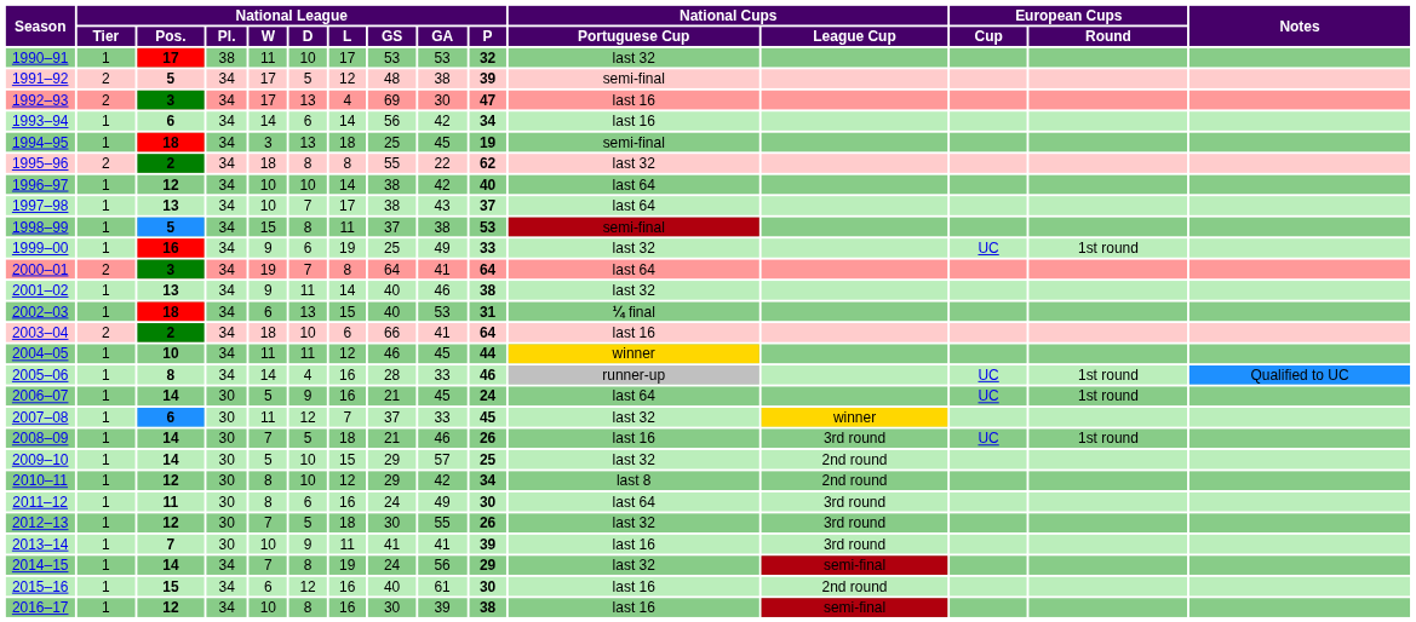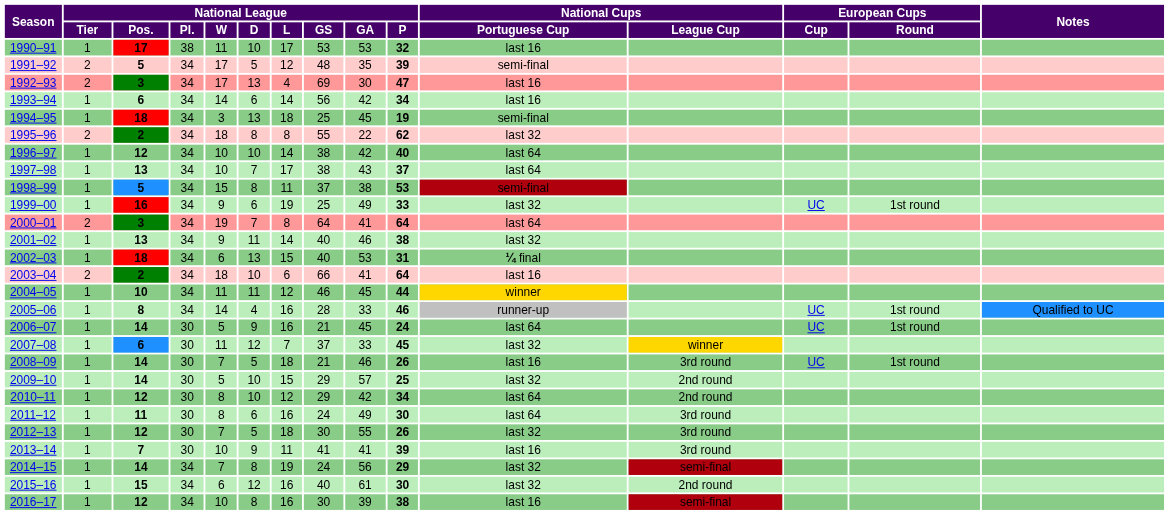 <table style="text-align: center; font-size:13px; width:100%">
 <tr style="background:#460069; color:white">
 <th rowspan="2" width=5%>Season</th>
 <th colspan="9" width=30%>National League</th>
 <th colspan="2">National Cups</th>
 <th colspan="2">European Cups</th>
 <th rowspan="2">Notes</th>
 </tr>
 <tr style="background:#460069; color:white">
 <th>Tier</th>
 <th>Pos.</th>
 <th>Pl.</th>
 <th>W</th>
 <th>D</th>
 <th>L</th>
 <th>GS</th>
 <th>GA</th>
 <th>P</th>
 <th>Portuguese Cup</th>
 <th>League Cup</th>
 <th>Cup</th>
 <th>Round</th>
 </tr>
 <tr bgcolor=#88CC88>
 <td><a href='#'>1990–91</a></td>
 <td align=center>1</td>
 <td bgcolor=red><strong>17</strong></td>
 <td>38</td>
 <td>11</td>
 <td>10</td>
 <td>17</td>
 <td>53</td>
 <td>53</td>
 <td><strong>32</strong></td>
-<td>last 32</td>
+<td>last 16</td>
 <td></td>
 <td></td>
 <td></td>
 <td></td>
 </tr>
 <tr bgcolor=#FFCCCC>
 <td><a href='#'>1991–92</a></td>
 <td align=center>2</td>
 <td><strong>5</strong></td>
 <td>34</td>
 <td>17</td>
 <td>5</td>
 <td>12</td>
 <td>48</td>
-<td>38</td>
+<td>35</td>
 <td><strong>39</strong></td>
 <td>semi-final</td>
 <td></td>
 <td></td>
 <td></td>
 <td></td>
 </tr>
 <tr bgcolor=#FF9999>
 <td><a href='#'>1992–93</a></td>
 <td align=center>2</td>
 <td bgcolor=green><strong>3</strong></td>
 <td>34</td>
 <td>17</td>
 <td>13</td>
 <td>4</td>
 <td>69</td>
 <td>30</td>
 <td><strong>47</strong></td>
 <td>last 16</td>
 <td></td>
 <td></td>
 <td></td>
 <td></td>
 </tr>
 <tr bgcolor=#BBEEBB>
 <td><a href='#'>1993–94</a></td>
 <td align=center>1</td>
 <td><strong>6</strong></td>
 <td>34</td>
 <td>14</td>
 <td>6</td>
 <td>14</td>
 <td>56</td>
 <td>42</td>
 <td><strong>34</strong></td>
 <td>last 16</td>
 <td></td>
 <td></td>
 <td></td>
 <td></td>
 </tr>
 <tr bgcolor=#88CC88>
 <td><a href='#'>1994–95</a></td>
 <td align=center>1</td>
 <td bgcolor=red><strong>18</strong></td>
 <td>34</td>
 <td>3</td>
 <td>13</td>
 <td>18</td>
 <td>25</td>
 <td>45</td>
 <td><strong>19</strong></td>
 <td>semi-final</td>
 <td></td>
 <td></td>
 <td></td>
 <td></td>
 </tr>
 <tr bgcolor=#FFCCCC>
 <td><a href='#'>1995–96</a></td>
 <td align=center>2</td>
 <td bgcolor=green><strong>2</strong></td>
 <td>34</td>
 <td>18</td>
 <td>8</td>
 <td>8</td>
 <td>55</td>
 <td>22</td>
 <td><strong>62</strong></td>
 <td>last 32</td>
 <td></td>
 <td></td>
 <td></td>
 <td></td>
 </tr>
 <tr bgcolor=#88CC88>
 <td><a href='#'>1996–97</a></td>
 <td align=center>1</td>
 <td><strong>12</strong></td>
 <td>34</td>
 <td>10</td>
 <td>10</td>
 <td>14</td>
 <td>38</td>
 <td>42</td>
 <td><strong>40</strong></td>
 <td>last 64</td>
 <td></td>
 <td></td>
 <td></td>
 <td></td>
 </tr>
 <tr bgcolor=#BBEEBB>
 <td><a href='#'>1997–98</a></td>
 <td align=center>1</td>
 <td><strong>13</strong></td>
 <td>34</td>
 <td>10</td>
 <td>7</td>
 <td>17</td>
 <td>38</td>
 <td>43</td>
 <td><strong>37</strong></td>
 <td>last 64</td>
 <td></td>
 <td></td>
 <td></td>
 <td></td>
 </tr>
 <tr bgcolor=#88CC88>
 <td><a href='#'>1998–99</a></td>
 <td align=center>1</td>
 <td bgcolor=dodgerblue><strong>5</strong></td>
 <td>34</td>
 <td>15</td>
 <td>8</td>
 <td>11</td>
 <td>37</td>
 <td>38</td>
 <td><strong>53</strong></td>
 <td bgcolor=bronze>semi-final</td>
 <td></td>
 <td></td>
 <td></td>
 <td></td>
 </tr>
 <tr bgcolor=#BBEEBB>
 <td><a href='#'>1999–00</a></td>
 <td align=center>1</td>
 <td bgcolor=red><strong>16</strong></td>
 <td>34</td>
 <td>9</td>
 <td>6</td>
 <td>19</td>
 <td>25</td>
 <td>49</td>
 <td><strong>33</strong></td>
 <td>last 32</td>
 <td></td>
 <td><a href='#'>UC</a></td>
 <td>1st round</td>
 <td></td>
 </tr>
 <tr bgcolor=#FF9999>
 <td><a href='#'>2000–01</a></td>
 <td align=center>2</td>
 <td bgcolor=green><strong>3</strong></td>
 <td>34</td>
 <td>19</td>
 <td>7</td>
 <td>8</td>
 <td>64</td>
 <td>41</td>
 <td><strong>64</strong></td>
 <td>last 64</td>
 <td></td>
 <td></td>
 <td></td>
 <td></td>
 </tr>
 <tr bgcolor=#BBEEBB>
 <td><a href='#'>2001–02</a></td>
 <td align=center>1</td>
 <td><strong>13</strong></td>
 <td>34</td>
 <td>9</td>
 <td>11</td>
 <td>14</td>
 <td>40</td>
 <td>46</td>
 <td><strong>38</strong></td>
 <td>last 32</td>
 <td></td>
 <td></td>
 <td></td>
 <td></td>
 </tr>
 <tr bgcolor=#88CC88>
 <td><a href='#'>2002–03</a></td>
 <td align=center>1</td>
 <td bgcolor=red><strong>18</strong></td>
 <td>34</td>
 <td>6</td>
 <td>13</td>
 <td>15</td>
 <td>40</td>
 <td>53</td>
 <td><strong>31</strong></td>
 <td><strong>¼</strong> final</td>
 <td></td>
 <td></td>
 <td></td>
 <td></td>
 </tr>
 <tr bgcolor=#FFCCCC>
 <td><a href='#'>2003–04</a></td>
 <td align=center>2</td>
 <td bgcolor=green><strong>2</strong></td>
 <td>34</td>
 <td>18</td>
 <td>10</td>
 <td>6</td>
 <td>66</td>
 <td>41</td>
 <td><strong>64</strong></td>
 <td>last 16</td>
 <td></td>
 <td></td>
 <td></td>
 <td></td>
 </tr>
 <tr bgcolor=#88CC88>
 <td><a href='#'>2004–05</a></td>
 <td align=center>1</td>
 <td><strong>10</strong></td>
 <td>34</td>
 <td>11</td>
 <td>11</td>
 <td>12</td>
 <td>46</td>
 <td>45</td>
 <td><strong>44</strong></td>
 <td bgcolor=gold>winner</td>
 <td></td>
 <td></td>
 <td></td>
 <td></td>
 </tr>
 <tr bgcolor=#BBEEBB>
 <td><a href='#'>2005–06</a></td>
 <td align=center>1</td>
 <td><strong>8</strong></td>
 <td>34</td>
 <td>14</td>
 <td>4</td>
 <td>16</td>
 <td>28</td>
 <td>33</td>
 <td><strong>46</strong></td>
 <td bgcolor=silver>runner-up</td>
 <td></td>
 <td><a href='#'>UC</a></td>
 <td>1st round</td>
 <td bgcolor=dodgerblue>Qualified to UC</td>
 </tr>
 <tr bgcolor=#88CC88>
 <td><a href='#'>2006–07</a></td>
 <td align=center>1</td>
 <td><strong>14</strong></td>
 <td>30</td>
 <td>5</td>
 <td>9</td>
 <td>16</td>
 <td>21</td>
 <td>45</td>
 <td><strong>24</strong></td>
 <td>last 64</td>
 <td></td>
 <td><a href='#'>UC</a></td>
 <td>1st round</td>
 <td></td>
 </tr>
 <tr bgcolor=#BBEEBB>
 <td><a href='#'>2007–08</a></td>
 <td align=center>1</td>
 <td bgcolor=dodgerblue><strong>6</strong></td>
 <td>30</td>
 <td>11</td>
 <td>12</td>
 <td>7</td>
 <td>37</td>
 <td>33</td>
 <td><strong>45</strong></td>
 <td>last 32</td>
 <td bgcolor=gold>winner</td>
 <td></td>
 <td></td>
 <td></td>
 </tr>
 <tr bgcolor=#88CC88>
 <td><a href='#'>2008–09</a></td>
 <td align=center>1</td>
 <td><strong>14</strong></td>
 <td>30</td>
 <td>7</td>
 <td>5</td>
 <td>18</td>
 <td>21</td>
 <td>46</td>
 <td><strong>26</strong></td>
 <td>last 16</td>
 <td>3rd round</td>
 <td><a href='#'>UC</a></td>
 <td>1st round</td>
 <td></td>
 </tr>
 <tr bgcolor=#BBEEBB>
 <td><a href='#'>2009–10</a></td>
 <td align=center>1</td>
 <td><strong>14</strong></td>
 <td>30</td>
 <td>5</td>
 <td>10</td>
 <td>15</td>
 <td>29</td>
 <td>57</td>
 <td><strong>25</strong></td>
 <td>last 32</td>
 <td>2nd round</td>
 <td></td>
 <td></td>
 <td></td>
 </tr>
 <tr bgcolor=#88CC88>
 <td><a href='#'>2010–11</a></td>
 <td align=center>1</td>
 <td><strong>12</strong></td>
 <td>30</td>
 <td>8</td>
 <td>10</td>
 <td>12</td>
 <td>29</td>
 <td>42</td>
 <td><strong>34</strong></td>
-<td>last 8</td>
+<td>last 64</td>
 <td>2nd round</td>
 <td></td>
 <td></td>
 <td></td>
 </tr>
 <tr bgcolor=#BBEEBB>
 <td><a href='#'>2011–12</a></td>
 <td align=center>1</td>
 <td><strong>11</strong></td>
 <td>30</td>
 <td>8</td>
 <td>6</td>
 <td>16</td>
 <td>24</td>
 <td>49</td>
 <td><strong>30</strong></td>
 <td>last 64</td>
 <td>3rd round</td>
 <td></td>
 <td></td>
 <td></td>
 </tr>
 <tr bgcolor=#88CC88>
 <td><a href='#'>2012–13</a></td>
 <td align=center>1</td>
 <td><strong>12</strong></td>
 <td>30</td>
 <td>7</td>
 <td>5</td>
 <td>18</td>
 <td>30</td>
 <td>55</td>
 <td><strong>26</strong></td>
 <td>last 32</td>
 <td>3rd round</td>
 <td></td>
 <td></td>
 <td></td>
 </tr>
 <tr bgcolor=#BBEEBB>
 <td><a href='#'>2013–14</a></td>
 <td align=center>1</td>
 <td><strong>7</strong></td>
 <td>30</td>
 <td>10</td>
 <td>9</td>
 <td>11</td>
 <td>41</td>
 <td>41</td>
 <td><strong>39</strong></td>
 <td>last 16</td>
 <td>3rd round</td>
 <td></td>
 <td></td>
 <td></td>
 </tr>
 <tr bgcolor=#88CC88>
 <td><a href='#'>2014–15</a></td>
 <td align=center>1</td>
 <td><strong>14</strong></td>
 <td>34</td>
 <td>7</td>
 <td>8</td>
 <td>19</td>
 <td>24</td>
 <td>56</td>
 <td><strong>29</strong></td>
 <td>last 32</td>
 <td bgcolor=bronze>semi-final</td>
 <td></td>
 <td></td>
 <td></td>
 </tr>
 <tr bgcolor=#BBEEBB>
 <td><a href='#'>2015–16</a></td>
 <td align=center>1</td>
 <td><strong>15</strong></td>
 <td>34</td>
 <td>6</td>
 <td>12</td>
 <td>16</td>
 <td>40</td>
 <td>61</td>
 <td><strong>30</strong></td>
-<td>last 16</td>
+<td>last 32</td>
 <td>2nd round</td>
 <td></td>
 <td></td>
 <td></td>
 </tr>
 <tr bgcolor=#88CC88>
 <td><a href='#'>2016–17</a></td>
 <td align=center>1</td>
 <td><strong>12</strong></td>
 <td>34</td>
 <td>10</td>
 <td>8</td>
 <td>16</td>
 <td>30</td>
 <td>39</td>
 <td><strong>38</strong></td>
 <td>last 16</td>
 <td bgcolor=bronze>semi-final</td>
 <td></td>
 <td></td>
 <td></td>
 </tr>
 </table>
